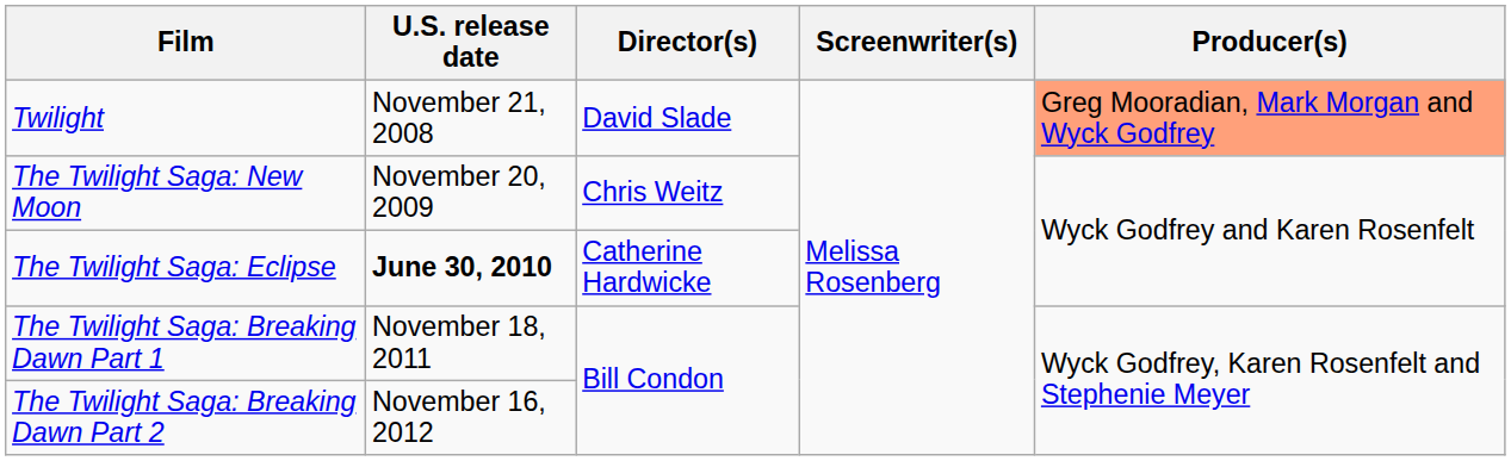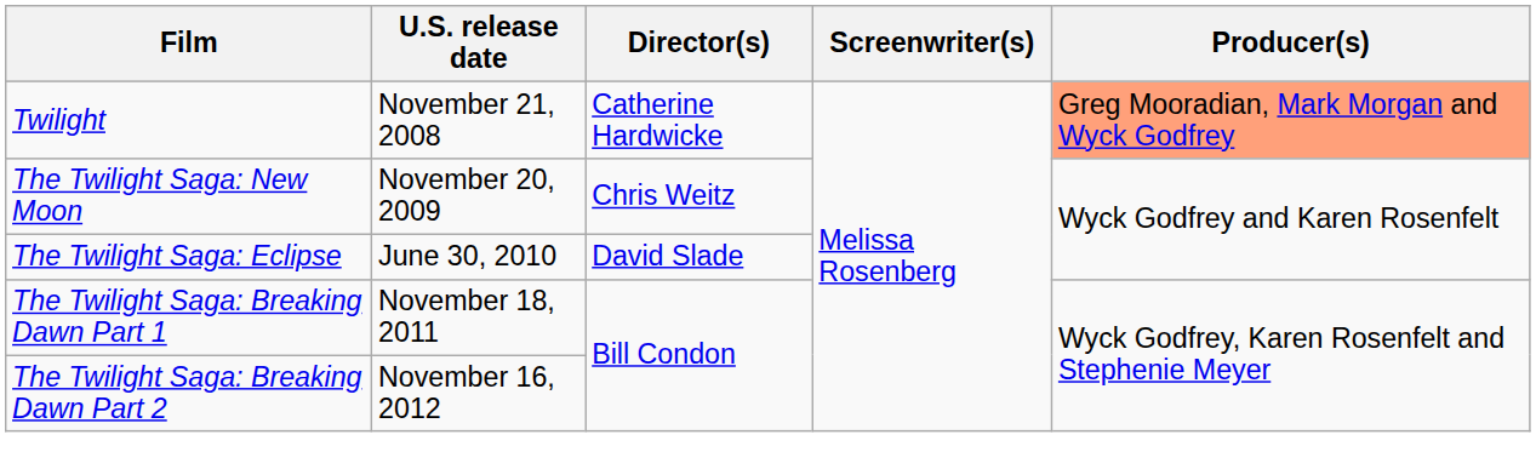 <table class="wikitable">
 <tr>
 <th><strong>Film</strong></th>
 <th><strong>U.S. release date</strong></th>
 <th><strong>Director(s)</strong></th>
 <th><strong>Screenwriter(s)</strong></th>
 <th><strong>Producer(s)</strong></th>
 </tr>
 <tr>
 <td><em><a href='#'>Twilight</a></em></td>
 <td>November 21, 2008</td>
-<td><a href='#'>David Slade</a></td>
+<td><a href='#'>Catherine Hardwicke</a></td>
 <td rowspan="5"><a href='#'>Melissa Rosenberg</a></td>
 <td style="background: lightsalmon;">Greg Mooradian, <a href='#'>Mark Morgan</a> and <a href='#'>Wyck Godfrey</a></td>
 </tr>
 <tr>
 <td><em><a href='#'>The Twilight Saga: New Moon</a></em></td>
 <td>November 20, 2009</td>
 <td><a href='#'>Chris Weitz</a></td>
 <td rowspan="2">Wyck Godfrey and Karen Rosenfelt</td>
 </tr>
 <tr>
 <td><em><a href='#'>The Twilight Saga: Eclipse</a></em></td>
-<td><strong>June 30, 2010</strong></td>
-<td><a href='#'>Catherine Hardwicke</a></td>
+<td>June 30, 2010</td>
+<td><a href='#'>David Slade</a></td>
 </tr>
 <tr>
 <td><em><a href='#'>The Twilight Saga: Breaking Dawn Part 1</a></em></td>
 <td>November 18, 2011</td>
 <td rowspan="2"><a href='#'>Bill Condon</a></td>
 <td rowspan="2">Wyck Godfrey, Karen Rosenfelt and <a href='#'>Stephenie Meyer</a></td>
 </tr>
 <tr>
 <td><em><a href='#'>The Twilight Saga: Breaking Dawn Part 2</a></em></td>
 <td>November 16, 2012</td>
 </tr>
 </table>
